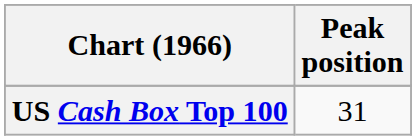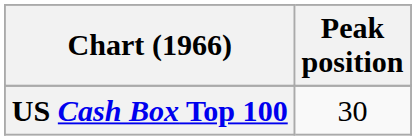 <table class="wikitable plainrowheaders sortable">
 <tr>
 <th align="left">Chart (1966)</th>
 <th align="center">Peak<br>position</th>
 </tr>
 <tr>
 </tr>
 <tr>
 </tr>
 <tr>
 <th scope="row">US <a href='#'><em>Cash Box</em> Top 100</a></th>
-<td align="center">31</td>
+<td align="center">30</td>
 </tr>
 </table>
